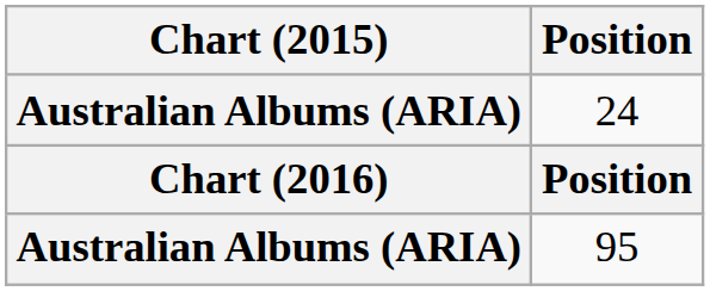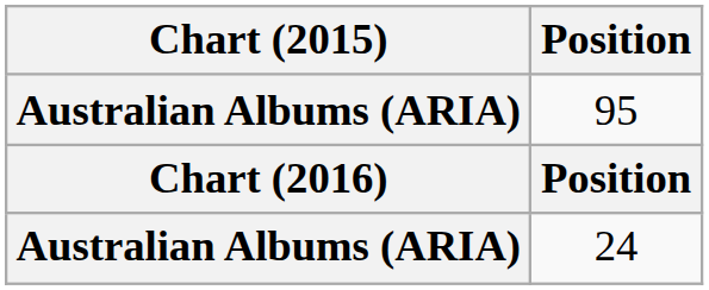 <table class="wikitable plainrowheaders" style="text-align:center">
 <tr>
 <th scope="col">Chart (2015)</th>
 <th scope="col">Position</th>
 </tr>
 <tr>
 <th scope="row">Australian Albums (ARIA)</th>
-<td>24</td>
+<td>95</td>
 </tr>
 <tr>
 <th scope="col">Chart (2016)</th>
 <th scope="col">Position</th>
 </tr>
 <tr>
 <th scope="row">Australian Albums (ARIA)</th>
-<td>95</td>
+<td>24</td>
 </tr>
 </table>
